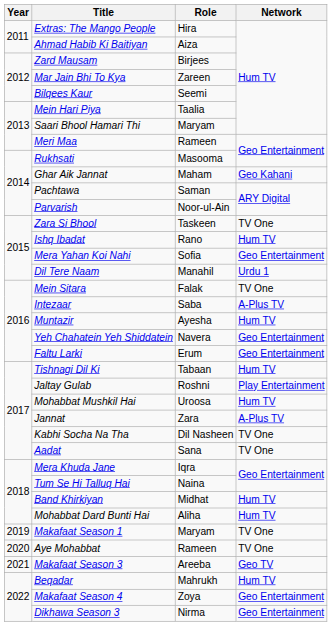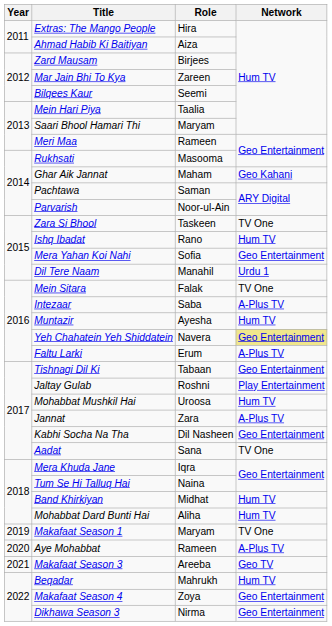 <table class="wikitable">
 <tr>
 <th>Year</th>
 <th>Title</th>
 <th>Role</th>
 <th>Network</th>
 </tr>
 <tr>
 <td rowspan="2">2011</td>
 <td><em><a href='#'>Extras: The Mango People</a></em></td>
 <td>Hira</td>
 <td rowspan="7"><a href='#'>Hum TV</a></td>
 </tr>
 <tr>
 <td><em><a href='#'>Ahmad Habib Ki Baitiyan</a></em></td>
 <td>Aiza</td>
 </tr>
 <tr>
 <td rowspan="3">2012</td>
 <td><em><a href='#'>Zard Mausam</a></em></td>
 <td>Birjees</td>
 </tr>
 <tr>
 <td><em><a href='#'>Mar Jain Bhi To Kya</a></em></td>
 <td>Zareen</td>
 </tr>
 <tr>
 <td><em><a href='#'>Bilqees Kaur</a></em></td>
 <td>Seemi</td>
 </tr>
 <tr>
 <td rowspan="3">2013</td>
 <td><em><a href='#'>Mein Hari Piya</a></em></td>
 <td>Taalia</td>
 </tr>
 <tr>
 <td><em>Saari Bhool Hamari Thi</em></td>
 <td>Maryam</td>
 </tr>
 <tr>
 <td><em><a href='#'>Meri Maa</a></em></td>
 <td>Rameen</td>
 <td rowspan="2"><a href='#'>Geo Entertainment</a></td>
 </tr>
 <tr>
 <td rowspan="4">2014</td>
 <td><em><a href='#'>Rukhsati</a></em></td>
 <td>Masooma</td>
 </tr>
 <tr>
 <td><em>Ghar Aik Jannat</em></td>
 <td>Maham</td>
 <td><a href='#'>Geo Kahani</a></td>
 </tr>
 <tr>
 <td><em>Pachtawa</em></td>
 <td>Saman</td>
 <td rowspan="2"><a href='#'>ARY Digital</a></td>
 </tr>
 <tr>
 <td><em><a href='#'>Parvarish</a></em></td>
 <td>Noor-ul-Ain</td>
 </tr>
 <tr>
 <td rowspan=4>2015</td>
 <td><em><a href='#'>Zara Si Bhool</a></em></td>
 <td>Taskeen</td>
 <td>TV One</td>
 </tr>
 <tr>
 <td><em><a href='#'>Ishq Ibadat</a></em></td>
 <td>Rano</td>
 <td><a href='#'>Hum TV</a></td>
 </tr>
 <tr>
 <td><em><a href='#'>Mera Yahan Koi Nahi</a></em></td>
 <td>Sofia</td>
 <td><a href='#'>Geo Entertainment</a></td>
 </tr>
 <tr>
 <td><em><a href='#'>Dil Tere Naam</a></em></td>
 <td>Manahil</td>
 <td><a href='#'>Urdu 1</a></td>
 </tr>
 <tr>
 <td rowspan=5>2016</td>
 <td><em><a href='#'>Mein Sitara</a></em></td>
 <td>Falak</td>
 <td>TV One</td>
 </tr>
 <tr>
 <td><em><a href='#'>Intezaar</a></em></td>
 <td>Saba</td>
 <td><a href='#'>A-Plus TV</a></td>
 </tr>
 <tr>
 <td><em><a href='#'>Muntazir</a></em></td>
 <td>Ayesha</td>
 <td><a href='#'>Hum TV</a></td>
 </tr>
 <tr>
 <td><em><a href='#'>Yeh Chahatein Yeh Shiddatein</a></em></td>
 <td>Navera</td>
-<td><a href='#'>Geo Entertainment</a></td>
+<td style="background: khaki;"><a href='#'>Geo Entertainment</a></td>
 </tr>
 <tr>
 <td><em><a href='#'>Faltu Larki</a></em></td>
 <td>Erum</td>
-<td><a href='#'>Geo Entertainment</a></td>
+<td><a href='#'>A-Plus TV</a></td>
 </tr>
 <tr>
 <td rowspan=6>2017</td>
 <td><em><a href='#'>Tishnagi Dil Ki</a></em></td>
 <td>Tabaan</td>
-<td><a href='#'>Hum TV</a></td>
+<td><a href='#'>Geo Entertainment</a></td>
 </tr>
 <tr>
 <td><em>Jaltay Gulab</em></td>
 <td>Roshni</td>
 <td><a href='#'>Play Entertainment</a></td>
 </tr>
 <tr>
 <td><em>Mohabbat Mushkil Hai</em></td>
 <td>Uroosa</td>
 <td><a href='#'>Hum TV</a></td>
 </tr>
 <tr>
 <td><em>Jannat</em></td>
 <td>Zara</td>
 <td><a href='#'>A-Plus TV</a></td>
 </tr>
 <tr>
 <td><em>Kabhi Socha Na Tha</em></td>
 <td>Dil Nasheen</td>
-<td>TV One</td>
+<td><a href='#'>Geo Entertainment</a></td>
 </tr>
 <tr>
 <td><em><a href='#'>Aadat</a></em></td>
 <td>Sana</td>
 <td>TV One</td>
 </tr>
 <tr>
 <td rowspan=4>2018</td>
 <td><em><a href='#'>Mera Khuda Jane</a></em></td>
 <td>Iqra</td>
 <td rowspan="2"><a href='#'>Geo Entertainment</a></td>
 </tr>
 <tr>
 <td><em><a href='#'>Tum Se Hi Talluq Hai</a></em></td>
 <td>Naina</td>
 </tr>
 <tr>
 <td><em><a href='#'>Band Khirkiyan</a></em></td>
 <td>Midhat</td>
 <td><a href='#'>Hum TV</a></td>
 </tr>
 <tr>
 <td><em>Mohabbat Dard Bunti Hai</em></td>
 <td>Aliha</td>
 <td><a href='#'>Hum TV</a></td>
 </tr>
 <tr>
 <td>2019</td>
 <td><em><a href='#'>Makafaat Season 1</a></em></td>
 <td>Maryam</td>
 <td>TV One</td>
 </tr>
 <tr>
 <td>2020</td>
 <td><em>Aye Mohabbat</em></td>
 <td>Rameen</td>
-<td>TV One</td>
+<td><a href='#'>A-Plus TV</a></td>
 </tr>
 <tr>
 <td>2021</td>
 <td><em><a href='#'>Makafaat Season 3</a></em></td>
 <td>Areeba</td>
 <td><a href='#'>Geo TV</a></td>
 </tr>
 <tr>
 <td rowspan=3>2022</td>
 <td><em><a href='#'>Beqadar</a></em></td>
 <td>Mahrukh</td>
 <td><a href='#'>Hum TV</a></td>
 </tr>
 <tr>
 <td><em><a href='#'>Makafaat Season 4</a></em></td>
 <td>Zoya</td>
 <td><a href='#'>Geo Entertainment</a></td>
 </tr>
 <tr>
 <td><em><a href='#'>Dikhawa Season 3</a></em></td>
 <td>Nirma</td>
 <td><a href='#'>Geo Entertainment</a></td>
 </tr>
 </table>
